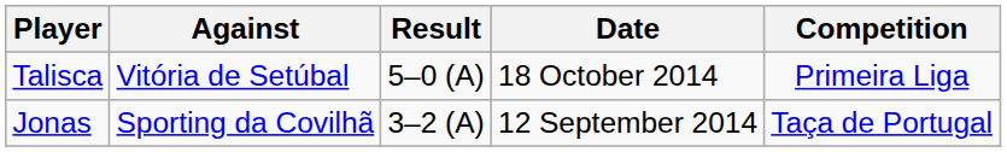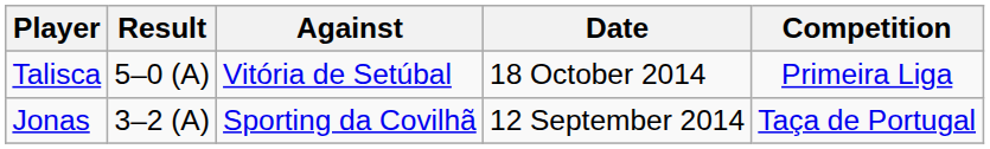 <table class="wikitable sortable">
 <tr>
 <th>Player</th>
+<th>Result</th>
 <th>Against</th>
-<th>Result</th>
 <th>Date</th>
 <th>Competition</th>
 </tr>
 <tr>
 <td> <a href='#'>Talisca</a></td>
+<td align=center>5–0 (A)</td>
 <td><a href='#'>Vitória de Setúbal</a></td>
-<td align=center>5–0 (A)</td>
 <td>18 October 2014</td>
 <td align=center><a href='#'>Primeira Liga</a></td>
 </tr>
 <tr>
 <td> <a href='#'>Jonas</a></td>
+<td align=center>3–2 (A)</td>
 <td><a href='#'>Sporting da Covilhã</a></td>
-<td align=center>3–2 (A)</td>
 <td>12 September 2014</td>
 <td align=center><a href='#'>Taça de Portugal</a></td>
 </tr>
 </table>
